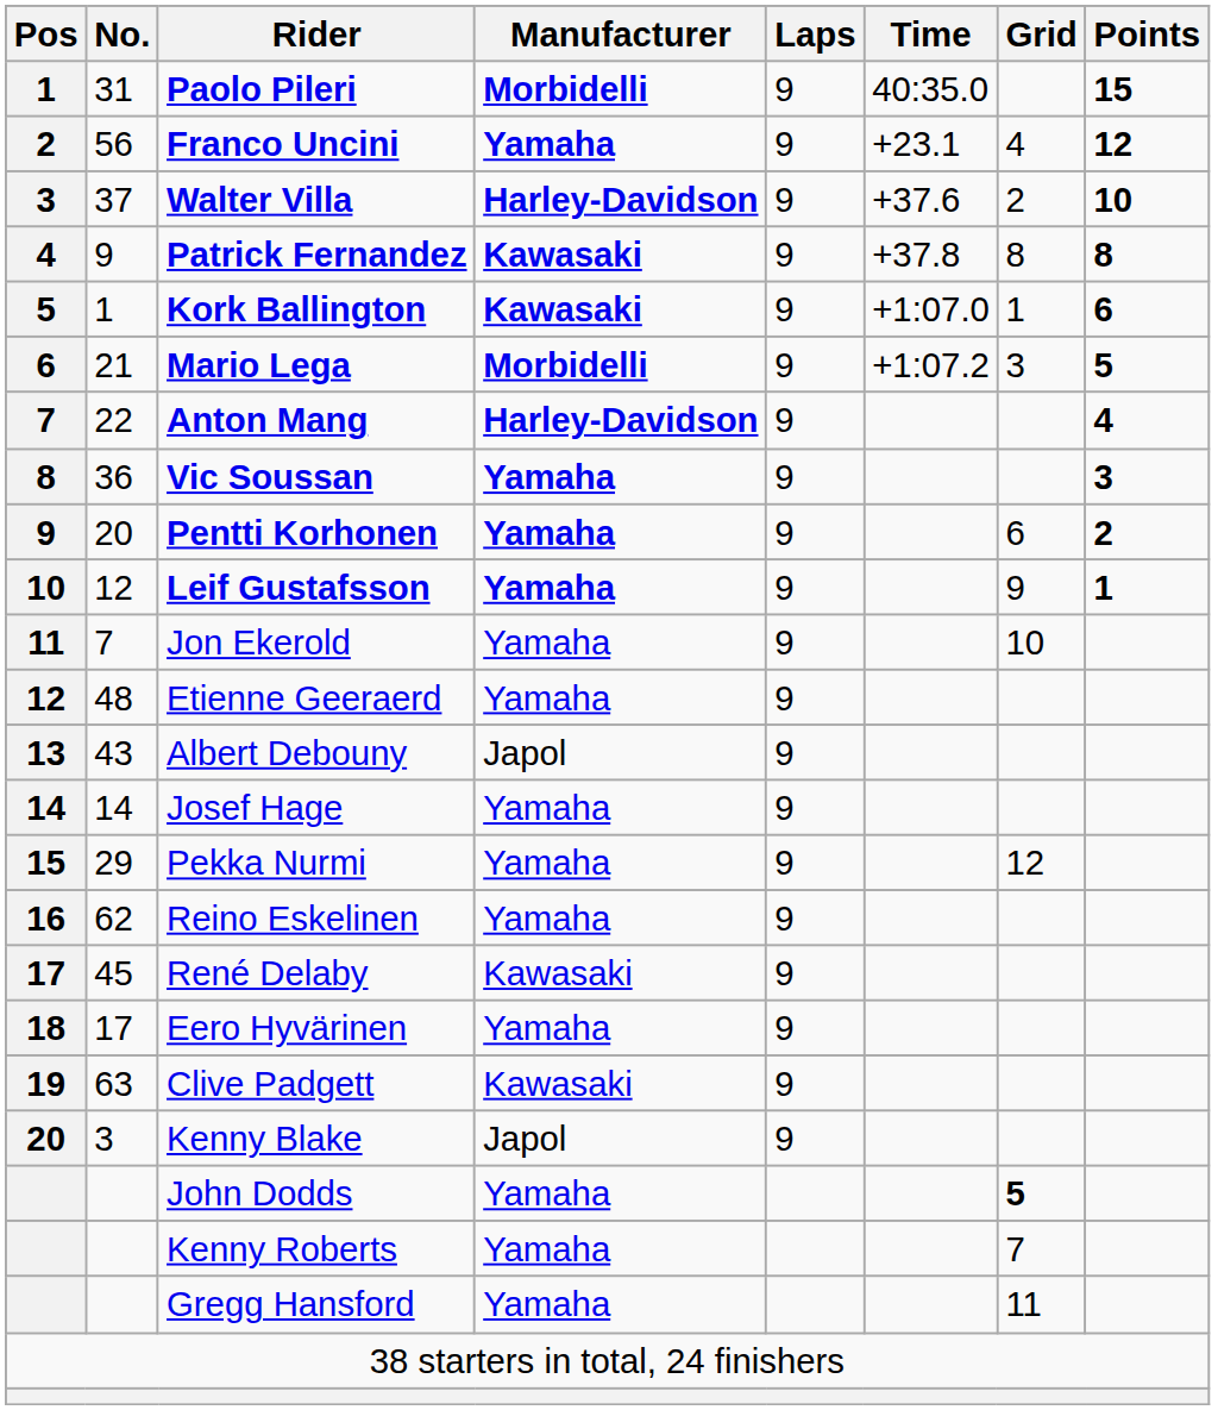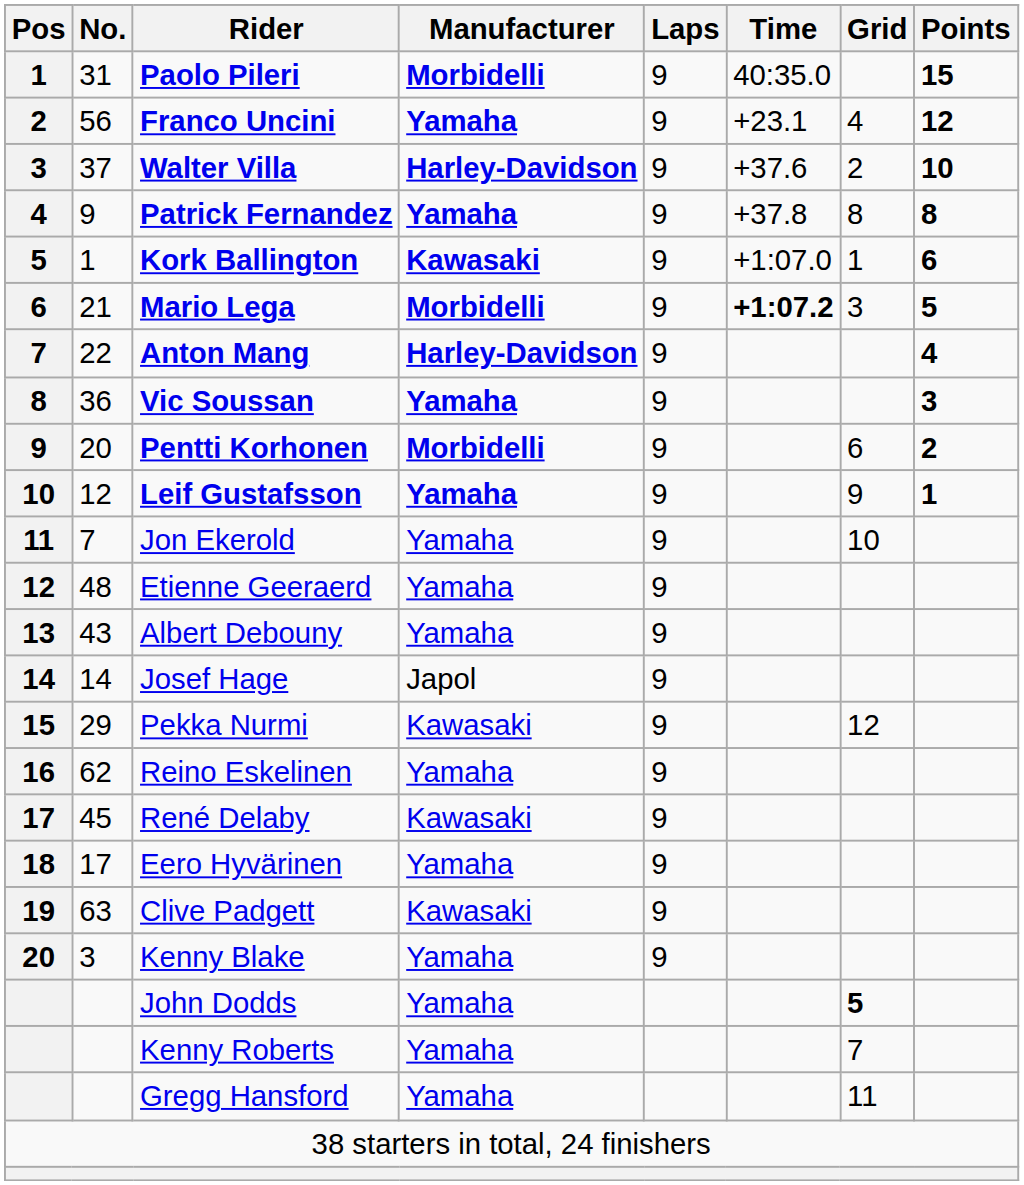 <table class="wikitable" style="font-size: 95%;">
 <tr>
 <th>Pos</th>
 <th>No.</th>
 <th>Rider</th>
 <th>Manufacturer</th>
 <th>Laps</th>
 <th>Time</th>
 <th>Grid</th>
 <th>Points</th>
 </tr>
 <tr>
 <th>1</th>
 <td>31</td>
 <td> <strong><a href='#'>Paolo Pileri</a></strong></td>
 <td><strong><a href='#'>Morbidelli</a></strong></td>
 <td>9</td>
 <td>40:35.0</td>
 <td></td>
 <td><strong>15</strong></td>
 </tr>
 <tr>
 <th>2</th>
 <td>56</td>
 <td> <strong><a href='#'>Franco Uncini</a></strong></td>
 <td><strong><a href='#'>Yamaha</a></strong></td>
 <td>9</td>
 <td>+23.1</td>
 <td>4</td>
 <td><strong>12</strong></td>
 </tr>
 <tr>
 <th>3</th>
 <td>37</td>
 <td> <strong><a href='#'>Walter Villa</a></strong></td>
 <td><strong><a href='#'>Harley-Davidson</a></strong></td>
 <td>9</td>
 <td>+37.6</td>
 <td>2</td>
 <td><strong>10</strong></td>
 </tr>
 <tr>
 <th>4</th>
 <td>9</td>
 <td> <strong><a href='#'>Patrick Fernandez</a></strong></td>
-<td><strong><a href='#'>Kawasaki</a></strong></td>
+<td><strong><a href='#'>Yamaha</a></strong></td>
 <td>9</td>
 <td>+37.8</td>
 <td>8</td>
 <td><strong>8</strong></td>
 </tr>
 <tr>
 <th>5</th>
 <td>1</td>
 <td> <strong><a href='#'>Kork Ballington</a></strong></td>
 <td><strong><a href='#'>Kawasaki</a></strong></td>
 <td>9</td>
 <td>+1:07.0</td>
 <td>1</td>
 <td><strong>6</strong></td>
 </tr>
 <tr>
 <th>6</th>
 <td>21</td>
 <td> <strong><a href='#'>Mario Lega</a></strong></td>
 <td><strong><a href='#'>Morbidelli</a></strong></td>
 <td>9</td>
-<td>+1:07.2</td>
+<td><strong>+1:07.2</strong></td>
 <td>3</td>
 <td><strong>5</strong></td>
 </tr>
 <tr>
 <th>7</th>
 <td>22</td>
 <td> <strong><a href='#'>Anton Mang</a></strong></td>
 <td><strong><a href='#'>Harley-Davidson</a></strong></td>
 <td>9</td>
 <td></td>
 <td></td>
 <td><strong>4</strong></td>
 </tr>
 <tr>
 <th>8</th>
 <td>36</td>
 <td> <strong><a href='#'>Vic Soussan</a></strong></td>
 <td><strong><a href='#'>Yamaha</a></strong></td>
 <td>9</td>
 <td></td>
 <td></td>
 <td><strong>3</strong></td>
 </tr>
 <tr>
 <th>9</th>
 <td>20</td>
 <td> <strong><a href='#'>Pentti Korhonen</a></strong></td>
-<td><strong><a href='#'>Yamaha</a></strong></td>
+<td><strong><a href='#'>Morbidelli</a></strong></td>
 <td>9</td>
 <td></td>
 <td>6</td>
 <td><strong>2</strong></td>
 </tr>
 <tr>
 <th>10</th>
 <td>12</td>
 <td> <strong><a href='#'>Leif Gustafsson</a></strong></td>
 <td><strong><a href='#'>Yamaha</a></strong></td>
 <td>9</td>
 <td></td>
 <td>9</td>
 <td><strong>1</strong></td>
 </tr>
 <tr>
 <th>11</th>
 <td>7</td>
 <td> <a href='#'>Jon Ekerold</a></td>
 <td><a href='#'>Yamaha</a></td>
 <td>9</td>
 <td></td>
 <td>10</td>
 <td></td>
 </tr>
 <tr>
 <th>12</th>
 <td>48</td>
 <td> <a href='#'>Etienne Geeraerd</a></td>
 <td><a href='#'>Yamaha</a></td>
 <td>9</td>
 <td></td>
 <td></td>
 <td></td>
 </tr>
 <tr>
 <th>13</th>
 <td>43</td>
 <td> <a href='#'>Albert Debouny</a></td>
-<td>Japol</td>
+<td><a href='#'>Yamaha</a></td>
 <td>9</td>
 <td></td>
 <td></td>
 <td></td>
 </tr>
 <tr>
 <th>14</th>
 <td>14</td>
 <td> <a href='#'>Josef Hage</a></td>
-<td><a href='#'>Yamaha</a></td>
+<td>Japol</td>
 <td>9</td>
 <td></td>
 <td></td>
 <td></td>
 </tr>
 <tr>
 <th>15</th>
 <td>29</td>
 <td> <a href='#'>Pekka Nurmi</a></td>
-<td><a href='#'>Yamaha</a></td>
+<td><a href='#'>Kawasaki</a></td>
 <td>9</td>
 <td></td>
 <td>12</td>
 <td></td>
 </tr>
 <tr>
 <th>16</th>
 <td>62</td>
 <td> <a href='#'>Reino Eskelinen</a></td>
 <td><a href='#'>Yamaha</a></td>
 <td>9</td>
 <td></td>
 <td></td>
 <td></td>
 </tr>
 <tr>
 <th>17</th>
 <td>45</td>
 <td> <a href='#'>René Delaby</a></td>
 <td><a href='#'>Kawasaki</a></td>
 <td>9</td>
 <td></td>
 <td></td>
 <td></td>
 </tr>
 <tr>
 <th>18</th>
 <td>17</td>
 <td> <a href='#'>Eero Hyvärinen</a></td>
 <td><a href='#'>Yamaha</a></td>
 <td>9</td>
 <td></td>
 <td></td>
 <td></td>
 </tr>
 <tr>
 <th>19</th>
 <td>63</td>
 <td> <a href='#'>Clive Padgett</a></td>
 <td><a href='#'>Kawasaki</a></td>
 <td>9</td>
 <td></td>
 <td></td>
 <td></td>
 </tr>
 <tr>
 <th>20</th>
 <td>3</td>
 <td> <a href='#'>Kenny Blake</a></td>
-<td>Japol</td>
+<td><a href='#'>Yamaha</a></td>
 <td>9</td>
 <td></td>
 <td></td>
 <td></td>
 </tr>
 <tr>
 <th></th>
 <td></td>
 <td> <a href='#'>John Dodds</a></td>
 <td><a href='#'>Yamaha</a></td>
 <td></td>
 <td></td>
 <td><strong>5</strong></td>
 <td></td>
 </tr>
 <tr>
 <th></th>
 <td></td>
 <td> <a href='#'>Kenny Roberts</a></td>
 <td><a href='#'>Yamaha</a></td>
 <td></td>
 <td></td>
 <td>7</td>
 <td></td>
 </tr>
 <tr>
 <th></th>
 <td></td>
 <td> <a href='#'>Gregg Hansford</a></td>
 <td><a href='#'>Yamaha</a></td>
 <td></td>
 <td></td>
 <td>11</td>
 <td></td>
 </tr>
 <tr>
 <td colspan=8 align=center>38 starters in total, 24 finishers</td>
 </tr>
 <tr>
 <th colspan=8></th>
 </tr>
 </table>
